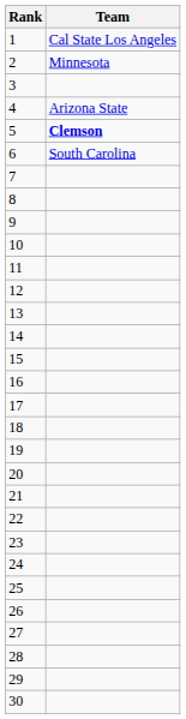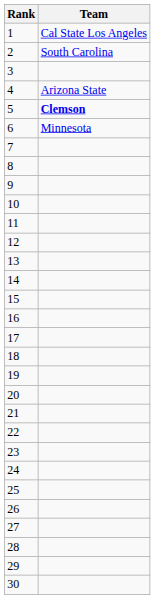 <table class=wikitable>
 <tr>
 <th>Rank</th>
 <th>Team</th>
 </tr>
 <tr>
 <td>1</td>
 <td><a href='#'>Cal State Los Angeles</a></td>
 </tr>
 <tr>
 <td>2</td>
-<td><a href='#'>Minnesota</a></td>
+<td><a href='#'>South Carolina</a></td>
 </tr>
 <tr>
 <td>3</td>
 <td></td>
 </tr>
 <tr>
 <td>4</td>
 <td><a href='#'>Arizona State</a></td>
 </tr>
 <tr>
 <td>5</td>
 <td><strong><a href='#'>Clemson</a></strong></td>
 </tr>
 <tr>
 <td>6</td>
-<td><a href='#'>South Carolina</a></td>
+<td><a href='#'>Minnesota</a></td>
 </tr>
 <tr>
 <td>7</td>
 <td></td>
 </tr>
 <tr>
 <td>8</td>
 <td></td>
 </tr>
 <tr>
 <td>9</td>
 <td></td>
 </tr>
 <tr>
 <td>10</td>
 <td></td>
 </tr>
 <tr>
 <td>11</td>
 <td></td>
 </tr>
 <tr>
 <td>12</td>
 <td></td>
 </tr>
 <tr>
 <td>13</td>
 <td></td>
 </tr>
 <tr>
 <td>14</td>
 <td></td>
 </tr>
 <tr>
 <td>15</td>
 <td></td>
 </tr>
 <tr>
 <td>16</td>
 <td></td>
 </tr>
 <tr>
 <td>17</td>
 <td></td>
 </tr>
 <tr>
 <td>18</td>
 <td></td>
 </tr>
 <tr>
 <td>19</td>
 <td></td>
 </tr>
 <tr>
 <td>20</td>
 <td></td>
 </tr>
 <tr>
 <td>21</td>
 <td></td>
 </tr>
 <tr>
 <td>22</td>
 <td></td>
 </tr>
 <tr>
 <td>23</td>
 <td></td>
 </tr>
 <tr>
 <td>24</td>
 <td></td>
 </tr>
 <tr>
 <td>25</td>
 <td></td>
 </tr>
 <tr>
 <td>26</td>
 <td></td>
 </tr>
 <tr>
 <td>27</td>
 <td></td>
 </tr>
 <tr>
 <td>28</td>
 <td></td>
 </tr>
 <tr>
 <td>29</td>
 <td></td>
 </tr>
 <tr>
 <td>30</td>
 <td></td>
 </tr>
 </table>
